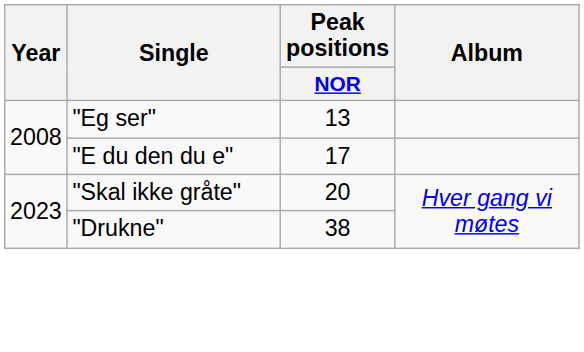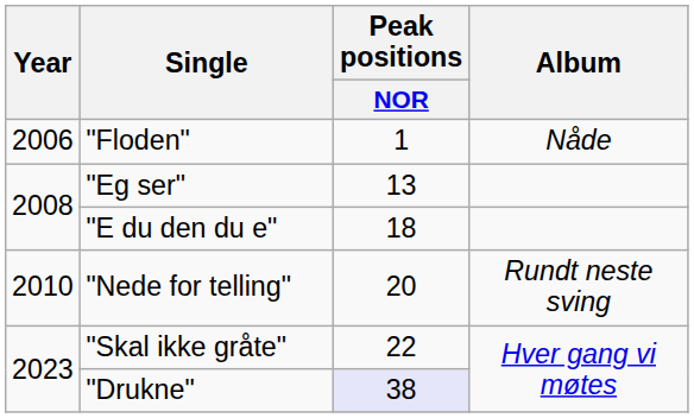 <table class="wikitable">
 <tr>
 <th rowspan="2" style="text-align:center; width:10px;">Year</th>
 <th rowspan="2" style="text-align:center; width:140px;">Single</th>
 <th style="text-align:center; width:20px;">Peak positions</th>
 <th rowspan="2" style="text-align:center; width:120px;">Album</th>
 </tr>
 <tr>
 <th scope="col" style="width:3em;font-size:90%;"><a href='#'>NOR</a><br></th>
 </tr>
 <tr>
+<td style="text-align:center;">2006</td>
+<td>"Floden"</td>
+<td style="text-align:center;">1</td>
+<td style="text-align:center;"><em>Nåde</em></td>
+</tr>
+<tr>
 <td style="text-align:center;" rowspan=2>2008</td>
 <td>"Eg ser"</td>
 <td style="text-align:center;">13</td>
 <td style="text-align:center;"></td>
 </tr>
 <tr>
 <td>"E du den du e"</td>
-<td style="text-align:center;">17</td>
+<td style="text-align:center;">18</td>
 <td style="text-align:center;"></td>
+</tr>
+<tr>
+<td style="text-align:center;">2010</td>
+<td>"Nede for telling"</td>
+<td style="text-align:center;">20</td>
+<td style="text-align:center;"><em>Rundt neste sving</em></td>
 </tr>
 <tr>
 <td style="text-align:center;" rowspan="2">2023</td>
 <td>"Skal ikke gråte"</td>
-<td style="text-align:center;">20<br></td>
+<td style="text-align:center;">22<br></td>
 <td style="text-align:center;" rowspan="2"><em><a href='#'>Hver gang vi møtes</a></em></td>
 </tr>
 <tr>
 <td>"Drukne"<br></td>
-<td style="text-align:center;">38<br></td>
+<td style="background: lavender; text-align:center;">38<br></td>
 </tr>
 </table>
